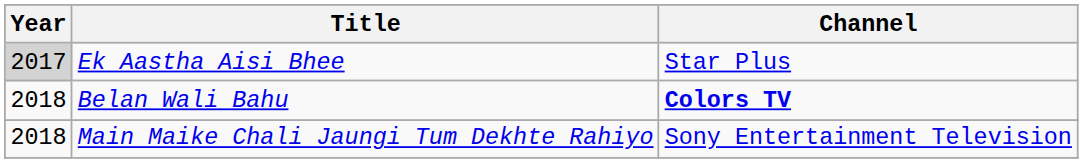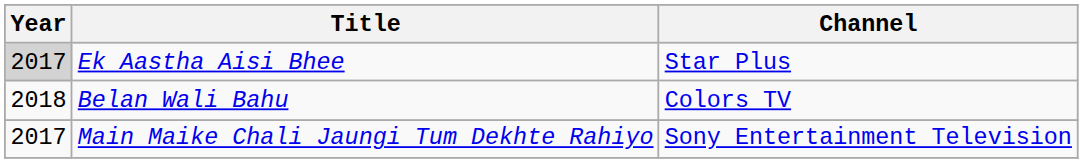 <table class="wikitable sortable">
 <tr>
 <th>Year</th>
 <th>Title</th>
 <th>Channel</th>
 </tr>
 <tr>
 <td style="background: lightgrey;">2017</td>
 <td><em><a href='#'>Ek Aastha Aisi Bhee</a></em></td>
 <td><a href='#'>Star Plus</a></td>
 </tr>
 <tr>
 <td>2018</td>
 <td><em><a href='#'>Belan Wali Bahu</a></em></td>
-<td><strong><a href='#'>Colors TV</a></strong></td>
+<td><a href='#'>Colors TV</a></td>
 </tr>
 <tr>
-<td>2018</td>
+<td>2017</td>
 <td><em><a href='#'>Main Maike Chali Jaungi Tum Dekhte Rahiyo</a></em></td>
 <td><a href='#'>Sony Entertainment Television</a></td>
 </tr>
 </table>
